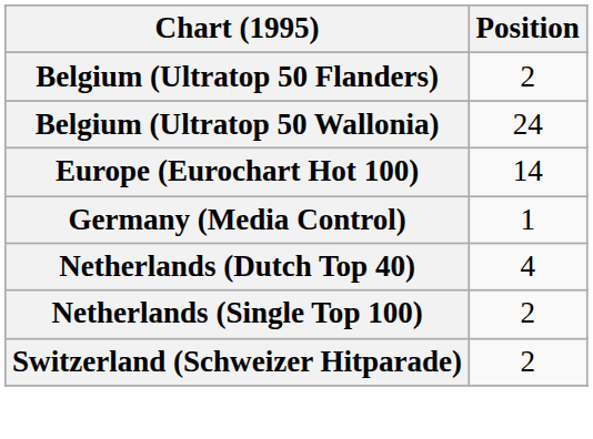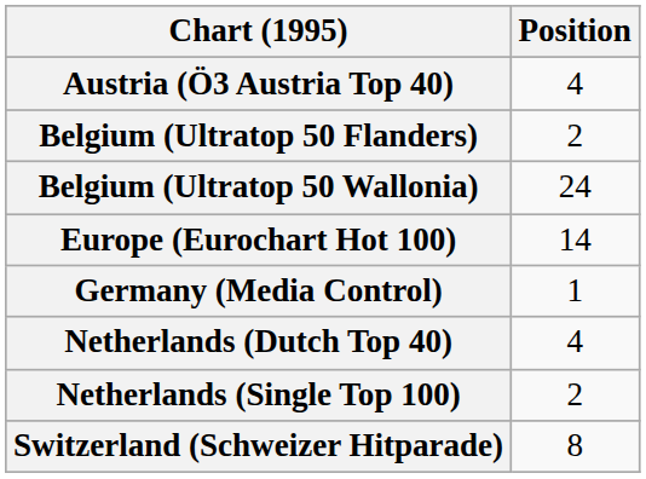 <table class="wikitable sortable plainrowheaders" style="text-align:center">
 <tr>
 <th>Chart (1995)</th>
 <th>Position</th>
+</tr>
+<tr>
+<th scope="row">Austria (Ö3 Austria Top 40)</th>
+<td>4</td>
 </tr>
 <tr>
 <th scope="row">Belgium (Ultratop 50 Flanders)</th>
 <td>2</td>
 </tr>
 <tr>
 <th scope="row">Belgium (Ultratop 50 Wallonia)</th>
 <td>24</td>
 </tr>
 <tr>
 <th scope="row">Europe (Eurochart Hot 100)</th>
 <td>14</td>
 </tr>
 <tr>
 <th scope="row">Germany (Media Control)</th>
 <td>1</td>
 </tr>
 <tr>
 <th scope="row">Netherlands (Dutch Top 40)</th>
 <td>4</td>
 </tr>
 <tr>
 <th scope="row">Netherlands (Single Top 100)</th>
 <td>2</td>
 </tr>
 <tr>
 <th scope="row">Switzerland (Schweizer Hitparade)</th>
-<td>2</td>
+<td>8</td>
 </tr>
 </table>
